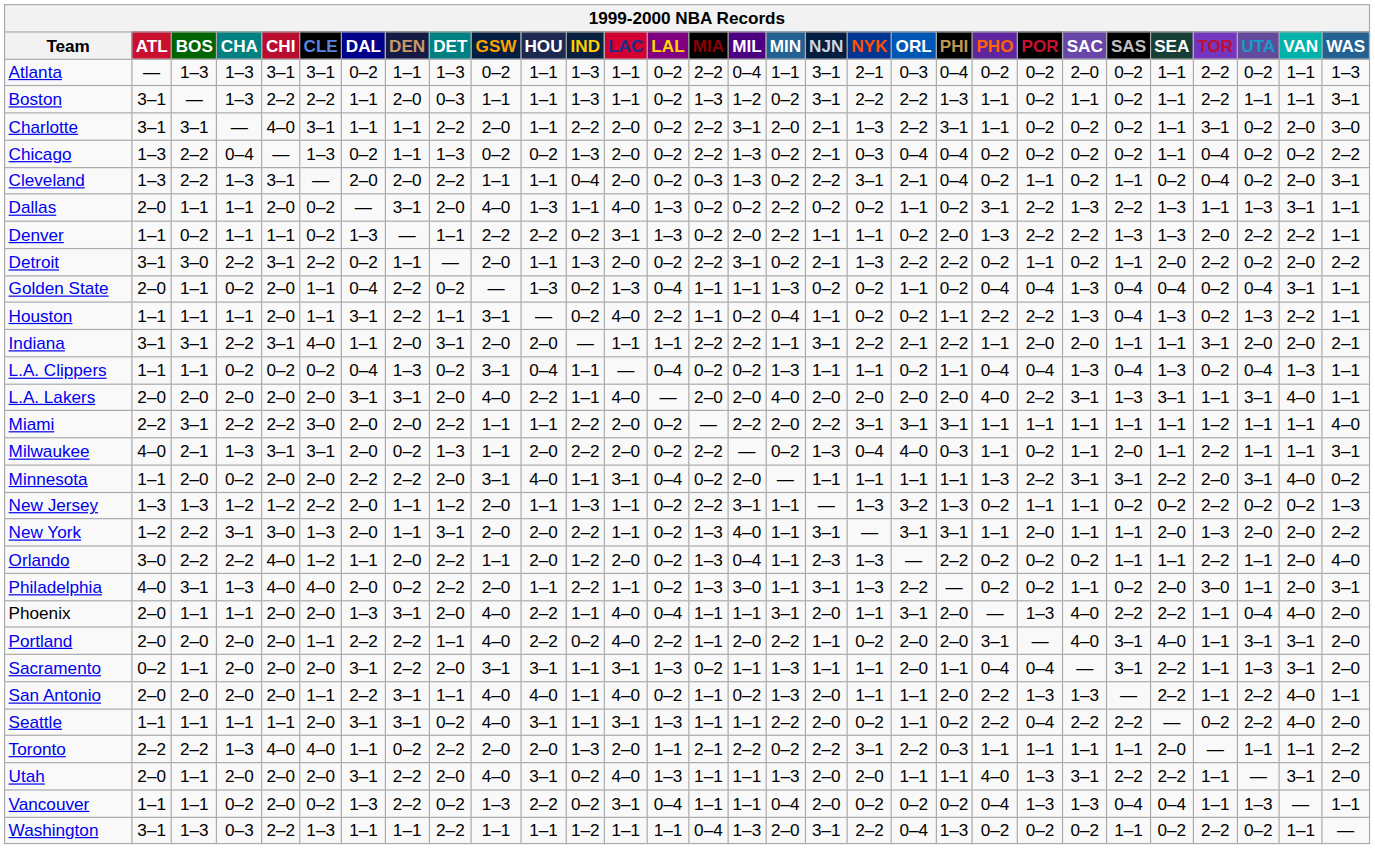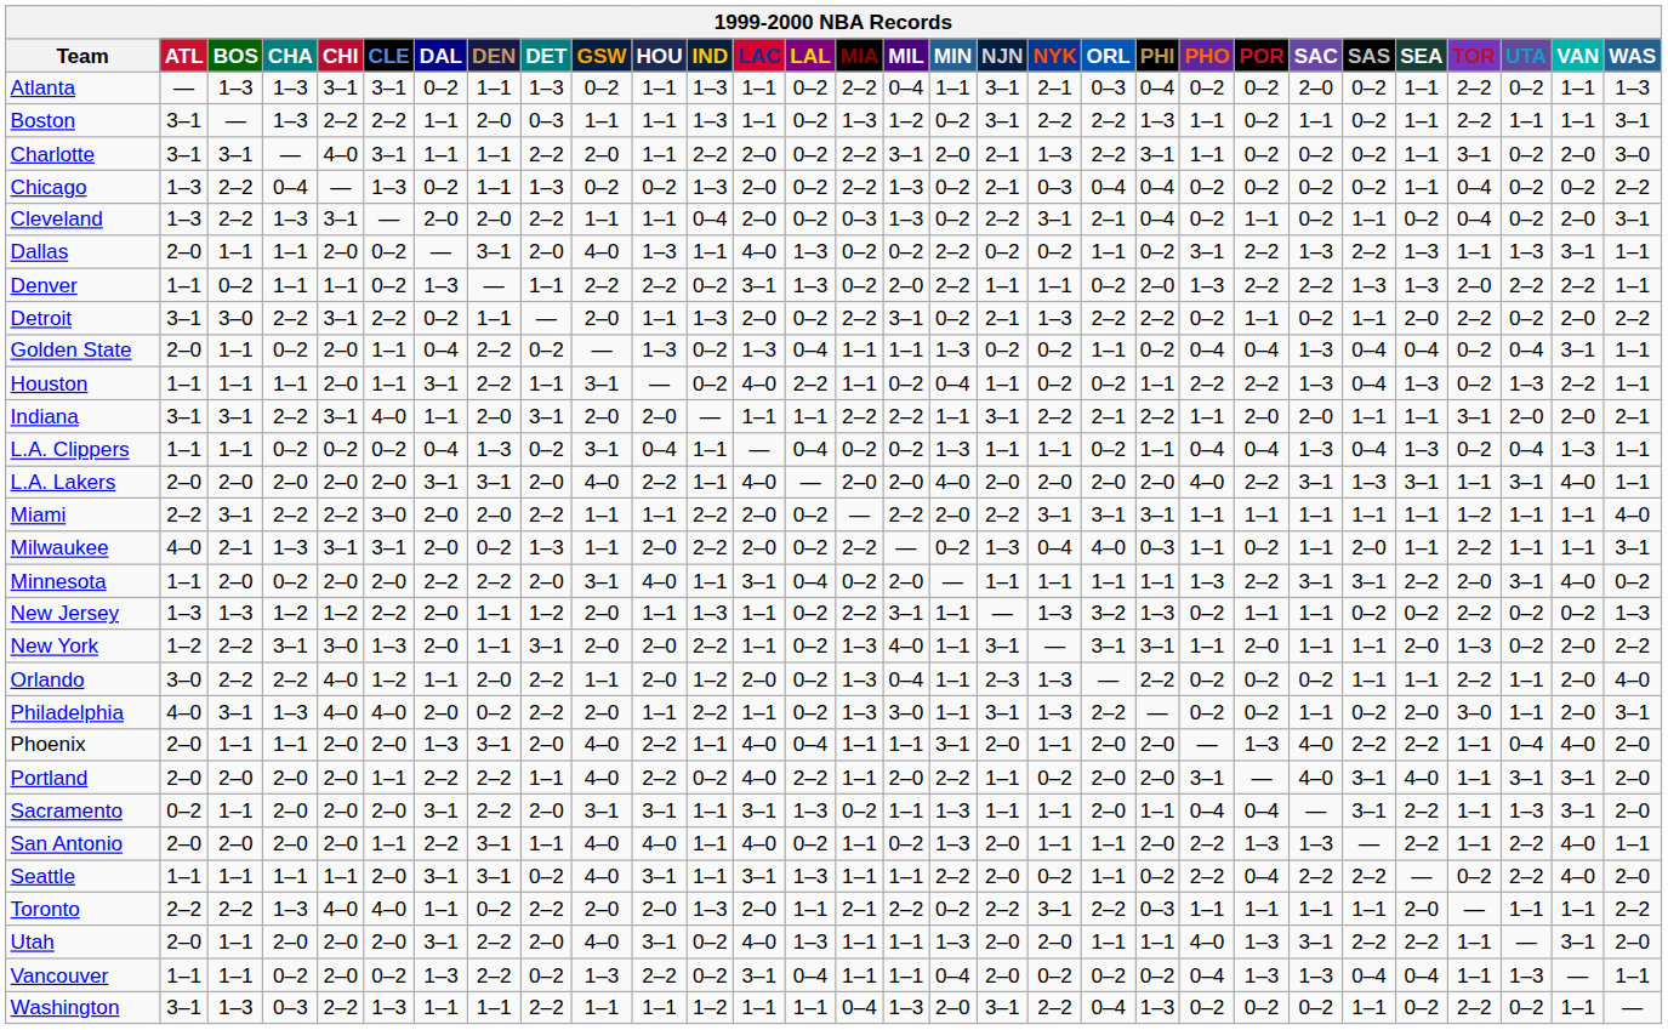 <table class="wikitable" style="font-size:90%; text-align:center;">
 <tr>
 <th colspan=30>1999-2000 NBA Records</th>
 </tr>
 <tr>
 <th width=100>Team</th>
 <th style="background:#CA102F;color:#FFFFFF;width=35">ATL</th>
 <th style="background:#006400;color:#FFFFFF;width=35">BOS</th>
 <th style="background:#008080;color:#FFFFFF;width=35">CHA</th>
 <th style="background:#BA0C2F;color:#FFFFFF;width=35">CHI</th>
 <th style="background:#000000;color:#5787DC;width=35">CLE</th>
 <th style="background:#00008B;color:#FFFFFF;width=35">DAL</th>
 <th style="background:#141A44;color:#C69966;width=35">DEN</th>
 <th style="background:#008080;color:#FFFFFF;width=35">DET</th>
 <th style="background:#031E41;color:#FEA302;width=35">GSW</th>
 <th style="background:#1D2951;color:#FFFFFF;width=35">HOU</th>
 <th style="background:#081F3F;color:#FDCC04;width=35">IND</th>
 <th style="background:#D40032;color:#1A2E8B;width=35">LAC</th>
 <th style="background:#800080;color:#FFD700;width=35">LAL</th>
 <th style="background:#000000;color:#8B0000;width=35">MIA</th>
 <th style="background:#4B0082;color:#FFFFFF;width=35">MIL</th>
 <th style="background:#236192;color:#FFFFFF;width=35">MIN</th>
 <th style="background:#031E41;color:#CED5DD;width=35">NJN</th>
 <th style="background:#003593;color:#FF4F03;width=35">NYK</th>
 <th style="background:#0056B5;color:#FFFFFF;width=35">ORL</th>
 <th style="background:#000000;color:#BB9754;width=35">PHI</th>
 <th style="background:#5F24A0;color:#FF6303;width=35">PHO</th>
 <th style="background:#000000;color:#C90F2E;width=35">POR</th>
 <th style="background:#6846A8;color:#FFFFFF;width=35">SAC</th>
 <th style="background:#000000;color:#C0C0C0;width=35">SAS</th>
 <th style="background:#173F36;color:#FFFFFF;width=35">SEA</th>
 <th style="background:#7436BF;color:#BE0F34;width=35">TOR</th>
 <th style="background:#644A9C;color:#149BC7;width=35">UTA</th>
 <th style="background:#00B2AA;color:#FFFFFF;width=35">VAN</th>
 <th style="background:#236192;color:#FFFFFF;width=35">WAS</th>
 </tr>
 <tr>
 <td style="text-align:left;"><a href='#'>Atlanta</a></td>
 <td>—</td>
 <td>1–3</td>
 <td>1–3</td>
 <td>3–1</td>
 <td>3–1</td>
 <td>0–2</td>
 <td>1–1</td>
 <td>1–3</td>
 <td>0–2</td>
 <td>1–1</td>
 <td>1–3</td>
 <td>1–1</td>
 <td>0–2</td>
 <td>2–2</td>
 <td>0–4</td>
 <td>1–1</td>
 <td>3–1</td>
 <td>2–1</td>
 <td>0–3</td>
 <td>0–4</td>
 <td>0–2</td>
 <td>0–2</td>
 <td>2–0</td>
 <td>0–2</td>
 <td>1–1</td>
 <td>2–2</td>
 <td>0–2</td>
 <td>1–1</td>
 <td>1–3</td>
 </tr>
 <tr>
 <td style="text-align:left;"><a href='#'>Boston</a></td>
 <td>3–1</td>
 <td>—</td>
 <td>1–3</td>
 <td>2–2</td>
 <td>2–2</td>
 <td>1–1</td>
 <td>2–0</td>
 <td>0–3</td>
 <td>1–1</td>
 <td>1–1</td>
 <td>1–3</td>
 <td>1–1</td>
 <td>0–2</td>
 <td>1–3</td>
 <td>1–2</td>
 <td>0–2</td>
 <td>3–1</td>
 <td>2–2</td>
 <td>2–2</td>
 <td>1–3</td>
 <td>1–1</td>
 <td>0–2</td>
 <td>1–1</td>
 <td>0–2</td>
 <td>1–1</td>
 <td>2–2</td>
 <td>1–1</td>
 <td>1–1</td>
 <td>3–1</td>
 </tr>
 <tr>
 <td style="text-align:left;"><a href='#'>Charlotte</a></td>
 <td>3–1</td>
 <td>3–1</td>
 <td>—</td>
 <td>4–0</td>
 <td>3–1</td>
 <td>1–1</td>
 <td>1–1</td>
 <td>2–2</td>
 <td>2–0</td>
 <td>1–1</td>
 <td>2–2</td>
 <td>2–0</td>
 <td>0–2</td>
 <td>2–2</td>
 <td>3–1</td>
 <td>2–0</td>
 <td>2–1</td>
 <td>1–3</td>
 <td>2–2</td>
 <td>3–1</td>
 <td>1–1</td>
 <td>0–2</td>
 <td>0–2</td>
 <td>0–2</td>
 <td>1–1</td>
 <td>3–1</td>
 <td>0–2</td>
 <td>2–0</td>
 <td>3–0</td>
 </tr>
 <tr>
 <td style="text-align:left;"><a href='#'>Chicago</a></td>
 <td>1–3</td>
 <td>2–2</td>
 <td>0–4</td>
 <td>—</td>
 <td>1–3</td>
 <td>0–2</td>
 <td>1–1</td>
 <td>1–3</td>
 <td>0–2</td>
 <td>0–2</td>
 <td>1–3</td>
 <td>2–0</td>
 <td>0–2</td>
 <td>2–2</td>
 <td>1–3</td>
 <td>0–2</td>
 <td>2–1</td>
 <td>0–3</td>
 <td>0–4</td>
 <td>0–4</td>
 <td>0–2</td>
 <td>0–2</td>
 <td>0–2</td>
 <td>0–2</td>
 <td>1–1</td>
 <td>0–4</td>
 <td>0–2</td>
 <td>0–2</td>
 <td>2–2</td>
 </tr>
 <tr>
 <td style="text-align:left;"><a href='#'>Cleveland</a></td>
 <td>1–3</td>
 <td>2–2</td>
 <td>1–3</td>
 <td>3–1</td>
 <td>—</td>
 <td>2–0</td>
 <td>2–0</td>
 <td>2–2</td>
 <td>1–1</td>
 <td>1–1</td>
 <td>0–4</td>
 <td>2–0</td>
 <td>0–2</td>
 <td>0–3</td>
 <td>1–3</td>
 <td>0–2</td>
 <td>2–2</td>
 <td>3–1</td>
 <td>2–1</td>
 <td>0–4</td>
 <td>0–2</td>
 <td>1–1</td>
 <td>0–2</td>
 <td>1–1</td>
 <td>0–2</td>
 <td>0–4</td>
 <td>0–2</td>
 <td>2–0</td>
 <td>3–1</td>
 </tr>
 <tr>
 <td style="text-align:left;"><a href='#'>Dallas</a></td>
 <td>2–0</td>
 <td>1–1</td>
 <td>1–1</td>
 <td>2–0</td>
 <td>0–2</td>
 <td>—</td>
 <td>3–1</td>
 <td>2–0</td>
 <td>4–0</td>
 <td>1–3</td>
 <td>1–1</td>
 <td>4–0</td>
 <td>1–3</td>
 <td>0–2</td>
 <td>0–2</td>
 <td>2–2</td>
 <td>0–2</td>
 <td>0–2</td>
 <td>1–1</td>
 <td>0–2</td>
 <td>3–1</td>
 <td>2–2</td>
 <td>1–3</td>
 <td>2–2</td>
 <td>1–3</td>
 <td>1–1</td>
 <td>1–3</td>
 <td>3–1</td>
 <td>1–1</td>
 </tr>
 <tr>
 <td style="text-align:left;"><a href='#'>Denver</a></td>
 <td>1–1</td>
 <td>0–2</td>
 <td>1–1</td>
 <td>1–1</td>
 <td>0–2</td>
 <td>1–3</td>
 <td>—</td>
 <td>1–1</td>
 <td>2–2</td>
 <td>2–2</td>
 <td>0–2</td>
 <td>3–1</td>
 <td>1–3</td>
 <td>0–2</td>
 <td>2–0</td>
 <td>2–2</td>
 <td>1–1</td>
 <td>1–1</td>
 <td>0–2</td>
 <td>2–0</td>
 <td>1–3</td>
 <td>2–2</td>
 <td>2–2</td>
 <td>1–3</td>
 <td>1–3</td>
 <td>2–0</td>
 <td>2–2</td>
 <td>2–2</td>
 <td>1–1</td>
 </tr>
 <tr>
 <td style="text-align:left;"><a href='#'>Detroit</a></td>
 <td>3–1</td>
 <td>3–0</td>
 <td>2–2</td>
 <td>3–1</td>
 <td>2–2</td>
 <td>0–2</td>
 <td>1–1</td>
 <td>—</td>
 <td>2–0</td>
 <td>1–1</td>
 <td>1–3</td>
 <td>2–0</td>
 <td>0–2</td>
 <td>2–2</td>
 <td>3–1</td>
 <td>0–2</td>
 <td>2–1</td>
 <td>1–3</td>
 <td>2–2</td>
 <td>2–2</td>
 <td>0–2</td>
 <td>1–1</td>
 <td>0–2</td>
 <td>1–1</td>
 <td>2–0</td>
 <td>2–2</td>
 <td>0–2</td>
 <td>2–0</td>
 <td>2–2</td>
 </tr>
 <tr>
 <td style="text-align:left;"><a href='#'>Golden State</a></td>
 <td>2–0</td>
 <td>1–1</td>
 <td>0–2</td>
 <td>2–0</td>
 <td>1–1</td>
 <td>0–4</td>
 <td>2–2</td>
 <td>0–2</td>
 <td>—</td>
 <td>1–3</td>
 <td>0–2</td>
 <td>1–3</td>
 <td>0–4</td>
 <td>1–1</td>
 <td>1–1</td>
 <td>1–3</td>
 <td>0–2</td>
 <td>0–2</td>
 <td>1–1</td>
 <td>0–2</td>
 <td>0–4</td>
 <td>0–4</td>
 <td>1–3</td>
 <td>0–4</td>
 <td>0–4</td>
 <td>0–2</td>
 <td>0–4</td>
 <td>3–1</td>
 <td>1–1</td>
 </tr>
 <tr>
 <td style="text-align:left;"><a href='#'>Houston</a></td>
 <td>1–1</td>
 <td>1–1</td>
 <td>1–1</td>
 <td>2–0</td>
 <td>1–1</td>
 <td>3–1</td>
 <td>2–2</td>
 <td>1–1</td>
 <td>3–1</td>
 <td>—</td>
 <td>0–2</td>
 <td>4–0</td>
 <td>2–2</td>
 <td>1–1</td>
 <td>0–2</td>
 <td>0–4</td>
 <td>1–1</td>
 <td>0–2</td>
 <td>0–2</td>
 <td>1–1</td>
 <td>2–2</td>
 <td>2–2</td>
 <td>1–3</td>
 <td>0–4</td>
 <td>1–3</td>
 <td>0–2</td>
 <td>1–3</td>
 <td>2–2</td>
 <td>1–1</td>
 </tr>
 <tr>
 <td style="text-align:left;"><a href='#'>Indiana</a></td>
 <td>3–1</td>
 <td>3–1</td>
 <td>2–2</td>
 <td>3–1</td>
 <td>4–0</td>
 <td>1–1</td>
 <td>2–0</td>
 <td>3–1</td>
 <td>2–0</td>
 <td>2–0</td>
 <td>—</td>
 <td>1–1</td>
 <td>1–1</td>
 <td>2–2</td>
 <td>2–2</td>
 <td>1–1</td>
 <td>3–1</td>
 <td>2–2</td>
 <td>2–1</td>
 <td>2–2</td>
 <td>1–1</td>
 <td>2–0</td>
 <td>2–0</td>
 <td>1–1</td>
 <td>1–1</td>
 <td>3–1</td>
 <td>2–0</td>
 <td>2–0</td>
 <td>2–1</td>
 </tr>
 <tr>
 <td style="text-align:left;"><a href='#'>L.A. Clippers</a></td>
 <td>1–1</td>
 <td>1–1</td>
 <td>0–2</td>
 <td>0–2</td>
 <td>0–2</td>
 <td>0–4</td>
 <td>1–3</td>
 <td>0–2</td>
 <td>3–1</td>
 <td>0–4</td>
 <td>1–1</td>
 <td>—</td>
 <td>0–4</td>
 <td>0–2</td>
 <td>0–2</td>
 <td>1–3</td>
 <td>1–1</td>
 <td>1–1</td>
 <td>0–2</td>
 <td>1–1</td>
 <td>0–4</td>
 <td>0–4</td>
 <td>1–3</td>
 <td>0–4</td>
 <td>1–3</td>
 <td>0–2</td>
 <td>0–4</td>
 <td>1–3</td>
 <td>1–1</td>
 </tr>
 <tr>
 <td style="text-align:left;"><a href='#'>L.A. Lakers</a></td>
 <td>2–0</td>
 <td>2–0</td>
 <td>2–0</td>
 <td>2–0</td>
 <td>2–0</td>
 <td>3–1</td>
 <td>3–1</td>
 <td>2–0</td>
 <td>4–0</td>
 <td>2–2</td>
 <td>1–1</td>
 <td>4–0</td>
 <td>—</td>
 <td>2–0</td>
 <td>2–0</td>
 <td>4–0</td>
 <td>2–0</td>
 <td>2–0</td>
 <td>2–0</td>
 <td>2–0</td>
 <td>4–0</td>
 <td>2–2</td>
 <td>3–1</td>
 <td>1–3</td>
 <td>3–1</td>
 <td>1–1</td>
 <td>3–1</td>
 <td>4–0</td>
 <td>1–1</td>
 </tr>
 <tr>
 <td style="text-align:left;"><a href='#'>Miami</a></td>
 <td>2–2</td>
 <td>3–1</td>
 <td>2–2</td>
 <td>2–2</td>
 <td>3–0</td>
 <td>2–0</td>
 <td>2–0</td>
 <td>2–2</td>
 <td>1–1</td>
 <td>1–1</td>
 <td>2–2</td>
 <td>2–0</td>
 <td>0–2</td>
 <td>—</td>
 <td>2–2</td>
 <td>2–0</td>
 <td>2–2</td>
 <td>3–1</td>
 <td>3–1</td>
 <td>3–1</td>
 <td>1–1</td>
 <td>1–1</td>
 <td>1–1</td>
 <td>1–1</td>
 <td>1–1</td>
 <td>1–2</td>
 <td>1–1</td>
 <td>1–1</td>
 <td>4–0</td>
 </tr>
 <tr>
 <td style="text-align:left;"><a href='#'>Milwaukee</a></td>
 <td>4–0</td>
 <td>2–1</td>
 <td>1–3</td>
 <td>3–1</td>
 <td>3–1</td>
 <td>2–0</td>
 <td>0–2</td>
 <td>1–3</td>
 <td>1–1</td>
 <td>2–0</td>
 <td>2–2</td>
 <td>2–0</td>
 <td>0–2</td>
 <td>2–2</td>
 <td>—</td>
 <td>0–2</td>
 <td>1–3</td>
 <td>0–4</td>
 <td>4–0</td>
 <td>0–3</td>
 <td>1–1</td>
 <td>0–2</td>
 <td>1–1</td>
 <td>2–0</td>
 <td>1–1</td>
 <td>2–2</td>
 <td>1–1</td>
 <td>1–1</td>
 <td>3–1</td>
 </tr>
 <tr>
 <td style="text-align:left;"><a href='#'>Minnesota</a></td>
 <td>1–1</td>
 <td>2–0</td>
 <td>0–2</td>
 <td>2–0</td>
 <td>2–0</td>
 <td>2–2</td>
 <td>2–2</td>
 <td>2–0</td>
 <td>3–1</td>
 <td>4–0</td>
 <td>1–1</td>
 <td>3–1</td>
 <td>0–4</td>
 <td>0–2</td>
 <td>2–0</td>
 <td>—</td>
 <td>1–1</td>
 <td>1–1</td>
 <td>1–1</td>
 <td>1–1</td>
 <td>1–3</td>
 <td>2–2</td>
 <td>3–1</td>
 <td>3–1</td>
 <td>2–2</td>
 <td>2–0</td>
 <td>3–1</td>
 <td>4–0</td>
 <td>0–2</td>
 </tr>
 <tr>
 <td style="text-align:left;"><a href='#'>New Jersey</a></td>
 <td>1–3</td>
 <td>1–3</td>
 <td>1–2</td>
 <td>1–2</td>
 <td>2–2</td>
 <td>2–0</td>
 <td>1–1</td>
 <td>1–2</td>
 <td>2–0</td>
 <td>1–1</td>
 <td>1–3</td>
 <td>1–1</td>
 <td>0–2</td>
 <td>2–2</td>
 <td>3–1</td>
 <td>1–1</td>
 <td>—</td>
 <td>1–3</td>
 <td>3–2</td>
 <td>1–3</td>
 <td>0–2</td>
 <td>1–1</td>
 <td>1–1</td>
 <td>0–2</td>
 <td>0–2</td>
 <td>2–2</td>
 <td>0–2</td>
 <td>0–2</td>
 <td>1–3</td>
 </tr>
 <tr>
 <td style="text-align:left;"><a href='#'>New York</a></td>
 <td>1–2</td>
 <td>2–2</td>
 <td>3–1</td>
 <td>3–0</td>
 <td>1–3</td>
 <td>2–0</td>
 <td>1–1</td>
 <td>3–1</td>
 <td>2–0</td>
 <td>2–0</td>
 <td>2–2</td>
 <td>1–1</td>
 <td>0–2</td>
 <td>1–3</td>
 <td>4–0</td>
 <td>1–1</td>
 <td>3–1</td>
 <td>—</td>
 <td>3–1</td>
 <td>3–1</td>
 <td>1–1</td>
 <td>2–0</td>
 <td>1–1</td>
 <td>1–1</td>
 <td>2–0</td>
 <td>1–3</td>
-<td>2–0</td>
+<td>0–2</td>
 <td>2–0</td>
 <td>2–2</td>
 </tr>
 <tr>
 <td style="text-align:left;"><a href='#'>Orlando</a></td>
 <td>3–0</td>
 <td>2–2</td>
 <td>2–2</td>
 <td>4–0</td>
 <td>1–2</td>
 <td>1–1</td>
 <td>2–0</td>
 <td>2–2</td>
 <td>1–1</td>
 <td>2–0</td>
 <td>1–2</td>
 <td>2–0</td>
 <td>0–2</td>
 <td>1–3</td>
 <td>0–4</td>
 <td>1–1</td>
 <td>2–3</td>
 <td>1–3</td>
 <td>—</td>
 <td>2–2</td>
 <td>0–2</td>
 <td>0–2</td>
 <td>0–2</td>
 <td>1–1</td>
 <td>1–1</td>
 <td>2–2</td>
 <td>1–1</td>
 <td>2–0</td>
 <td>4–0</td>
 </tr>
 <tr>
 <td style="text-align:left;"><a href='#'>Philadelphia</a></td>
 <td>4–0</td>
 <td>3–1</td>
 <td>1–3</td>
 <td>4–0</td>
 <td>4–0</td>
 <td>2–0</td>
 <td>0–2</td>
 <td>2–2</td>
 <td>2–0</td>
 <td>1–1</td>
 <td>2–2</td>
 <td>1–1</td>
 <td>0–2</td>
 <td>1–3</td>
 <td>3–0</td>
 <td>1–1</td>
 <td>3–1</td>
 <td>1–3</td>
 <td>2–2</td>
 <td>—</td>
 <td>0–2</td>
 <td>0–2</td>
 <td>1–1</td>
 <td>0–2</td>
 <td>2–0</td>
 <td>3–0</td>
 <td>1–1</td>
 <td>2–0</td>
 <td>3–1</td>
 </tr>
 <tr>
 <td style="text-align:left;">Phoenix</td>
 <td>2–0</td>
 <td>1–1</td>
 <td>1–1</td>
 <td>2–0</td>
 <td>2–0</td>
 <td>1–3</td>
 <td>3–1</td>
 <td>2–0</td>
 <td>4–0</td>
 <td>2–2</td>
 <td>1–1</td>
 <td>4–0</td>
 <td>0–4</td>
 <td>1–1</td>
 <td>1–1</td>
 <td>3–1</td>
 <td>2–0</td>
 <td>1–1</td>
-<td>3–1</td>
+<td>2–0</td>
 <td>2–0</td>
 <td>—</td>
 <td>1–3</td>
 <td>4–0</td>
 <td>2–2</td>
 <td>2–2</td>
 <td>1–1</td>
 <td>0–4</td>
 <td>4–0</td>
 <td>2–0</td>
 </tr>
 <tr>
 <td style="text-align:left;"><a href='#'>Portland</a></td>
 <td>2–0</td>
 <td>2–0</td>
 <td>2–0</td>
 <td>2–0</td>
 <td>1–1</td>
 <td>2–2</td>
 <td>2–2</td>
 <td>1–1</td>
 <td>4–0</td>
 <td>2–2</td>
 <td>0–2</td>
 <td>4–0</td>
 <td>2–2</td>
 <td>1–1</td>
 <td>2–0</td>
 <td>2–2</td>
 <td>1–1</td>
 <td>0–2</td>
 <td>2–0</td>
 <td>2–0</td>
 <td>3–1</td>
 <td>—</td>
 <td>4–0</td>
 <td>3–1</td>
 <td>4–0</td>
 <td>1–1</td>
 <td>3–1</td>
 <td>3–1</td>
 <td>2–0</td>
 </tr>
 <tr>
 <td style="text-align:left;"><a href='#'>Sacramento</a></td>
 <td>0–2</td>
 <td>1–1</td>
 <td>2–0</td>
 <td>2–0</td>
 <td>2–0</td>
 <td>3–1</td>
 <td>2–2</td>
 <td>2–0</td>
 <td>3–1</td>
 <td>3–1</td>
 <td>1–1</td>
 <td>3–1</td>
 <td>1–3</td>
 <td>0–2</td>
 <td>1–1</td>
 <td>1–3</td>
 <td>1–1</td>
 <td>1–1</td>
 <td>2–0</td>
 <td>1–1</td>
 <td>0–4</td>
 <td>0–4</td>
 <td>—</td>
 <td>3–1</td>
 <td>2–2</td>
 <td>1–1</td>
 <td>1–3</td>
 <td>3–1</td>
 <td>2–0</td>
 </tr>
 <tr>
 <td style="text-align:left;"><a href='#'>San Antonio</a></td>
 <td>2–0</td>
 <td>2–0</td>
 <td>2–0</td>
 <td>2–0</td>
 <td>1–1</td>
 <td>2–2</td>
 <td>3–1</td>
 <td>1–1</td>
 <td>4–0</td>
 <td>4–0</td>
 <td>1–1</td>
 <td>4–0</td>
 <td>0–2</td>
 <td>1–1</td>
 <td>0–2</td>
 <td>1–3</td>
 <td>2–0</td>
 <td>1–1</td>
 <td>1–1</td>
 <td>2–0</td>
 <td>2–2</td>
 <td>1–3</td>
 <td>1–3</td>
 <td>—</td>
 <td>2–2</td>
 <td>1–1</td>
 <td>2–2</td>
 <td>4–0</td>
 <td>1–1</td>
 </tr>
 <tr>
 <td style="text-align:left;"><a href='#'>Seattle</a></td>
 <td>1–1</td>
 <td>1–1</td>
 <td>1–1</td>
 <td>1–1</td>
 <td>2–0</td>
 <td>3–1</td>
 <td>3–1</td>
 <td>0–2</td>
 <td>4–0</td>
 <td>3–1</td>
 <td>1–1</td>
 <td>3–1</td>
 <td>1–3</td>
 <td>1–1</td>
 <td>1–1</td>
 <td>2–2</td>
 <td>2–0</td>
 <td>0–2</td>
 <td>1–1</td>
 <td>0–2</td>
 <td>2–2</td>
 <td>0–4</td>
 <td>2–2</td>
 <td>2–2</td>
 <td>—</td>
 <td>0–2</td>
 <td>2–2</td>
 <td>4–0</td>
 <td>2–0</td>
 </tr>
 <tr>
 <td style="text-align:left;"><a href='#'>Toronto</a></td>
 <td>2–2</td>
 <td>2–2</td>
 <td>1–3</td>
 <td>4–0</td>
 <td>4–0</td>
 <td>1–1</td>
 <td>0–2</td>
 <td>2–2</td>
 <td>2–0</td>
 <td>2–0</td>
 <td>1–3</td>
 <td>2–0</td>
 <td>1–1</td>
 <td>2–1</td>
 <td>2–2</td>
 <td>0–2</td>
 <td>2–2</td>
 <td>3–1</td>
 <td>2–2</td>
 <td>0–3</td>
 <td>1–1</td>
 <td>1–1</td>
 <td>1–1</td>
 <td>1–1</td>
 <td>2–0</td>
 <td>—</td>
 <td>1–1</td>
 <td>1–1</td>
 <td>2–2</td>
 </tr>
 <tr>
 <td style="text-align:left;"><a href='#'>Utah</a></td>
 <td>2–0</td>
 <td>1–1</td>
 <td>2–0</td>
 <td>2–0</td>
 <td>2–0</td>
 <td>3–1</td>
 <td>2–2</td>
 <td>2–0</td>
 <td>4–0</td>
 <td>3–1</td>
 <td>0–2</td>
 <td>4–0</td>
 <td>1–3</td>
 <td>1–1</td>
 <td>1–1</td>
 <td>1–3</td>
 <td>2–0</td>
 <td>2–0</td>
 <td>1–1</td>
 <td>1–1</td>
 <td>4–0</td>
 <td>1–3</td>
 <td>3–1</td>
 <td>2–2</td>
 <td>2–2</td>
 <td>1–1</td>
 <td>—</td>
 <td>3–1</td>
 <td>2–0</td>
 </tr>
 <tr>
 <td style="text-align:left;"><a href='#'>Vancouver</a></td>
 <td>1–1</td>
 <td>1–1</td>
 <td>0–2</td>
 <td>2–0</td>
 <td>0–2</td>
 <td>1–3</td>
 <td>2–2</td>
 <td>0–2</td>
 <td>1–3</td>
 <td>2–2</td>
 <td>0–2</td>
 <td>3–1</td>
 <td>0–4</td>
 <td>1–1</td>
 <td>1–1</td>
 <td>0–4</td>
 <td>2–0</td>
 <td>0–2</td>
 <td>0–2</td>
 <td>0–2</td>
 <td>0–4</td>
 <td>1–3</td>
 <td>1–3</td>
 <td>0–4</td>
 <td>0–4</td>
 <td>1–1</td>
 <td>1–3</td>
 <td>—</td>
 <td>1–1</td>
 </tr>
 <tr>
 <td style="text-align:left;"><a href='#'>Washington</a></td>
 <td>3–1</td>
 <td>1–3</td>
 <td>0–3</td>
 <td>2–2</td>
 <td>1–3</td>
 <td>1–1</td>
 <td>1–1</td>
 <td>2–2</td>
 <td>1–1</td>
 <td>1–1</td>
 <td>1–2</td>
 <td>1–1</td>
 <td>1–1</td>
 <td>0–4</td>
 <td>1–3</td>
 <td>2–0</td>
 <td>3–1</td>
 <td>2–2</td>
 <td>0–4</td>
 <td>1–3</td>
 <td>0–2</td>
 <td>0–2</td>
 <td>0–2</td>
 <td>1–1</td>
 <td>0–2</td>
 <td>2–2</td>
 <td>0–2</td>
 <td>1–1</td>
 <td>—</td>
 </tr>
 </table>
